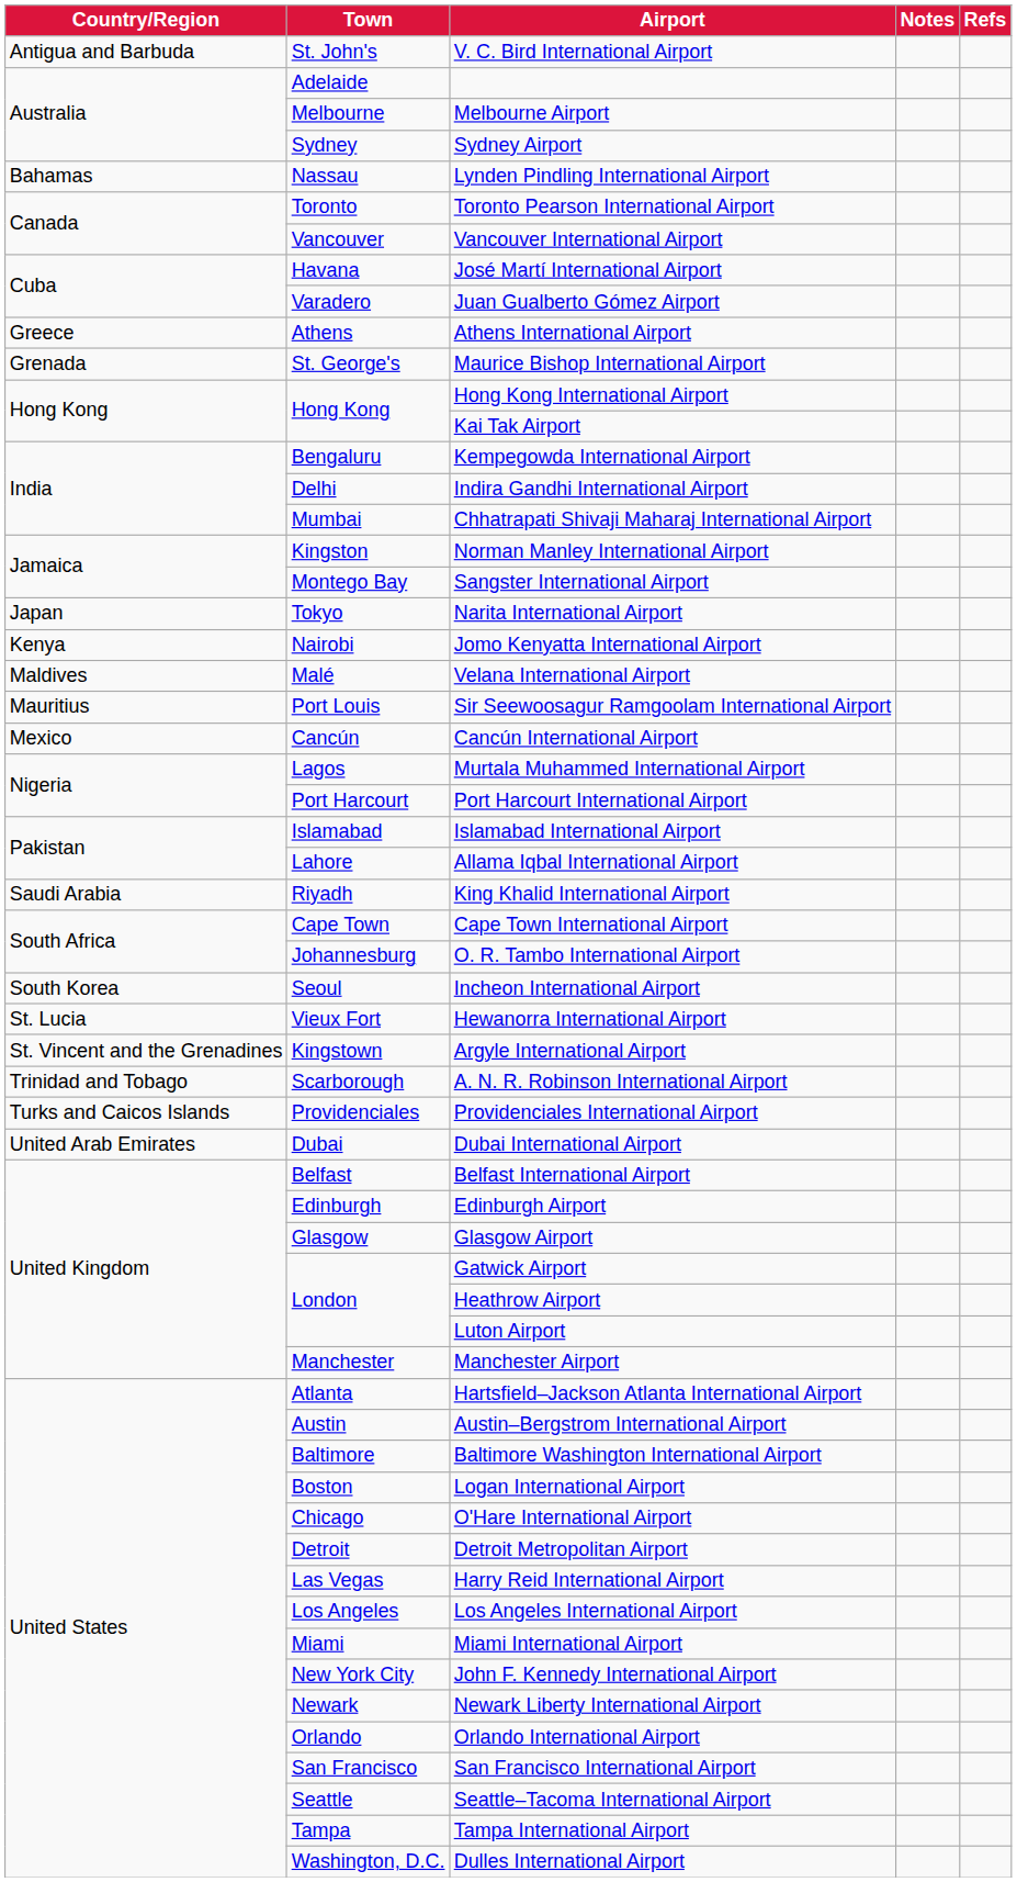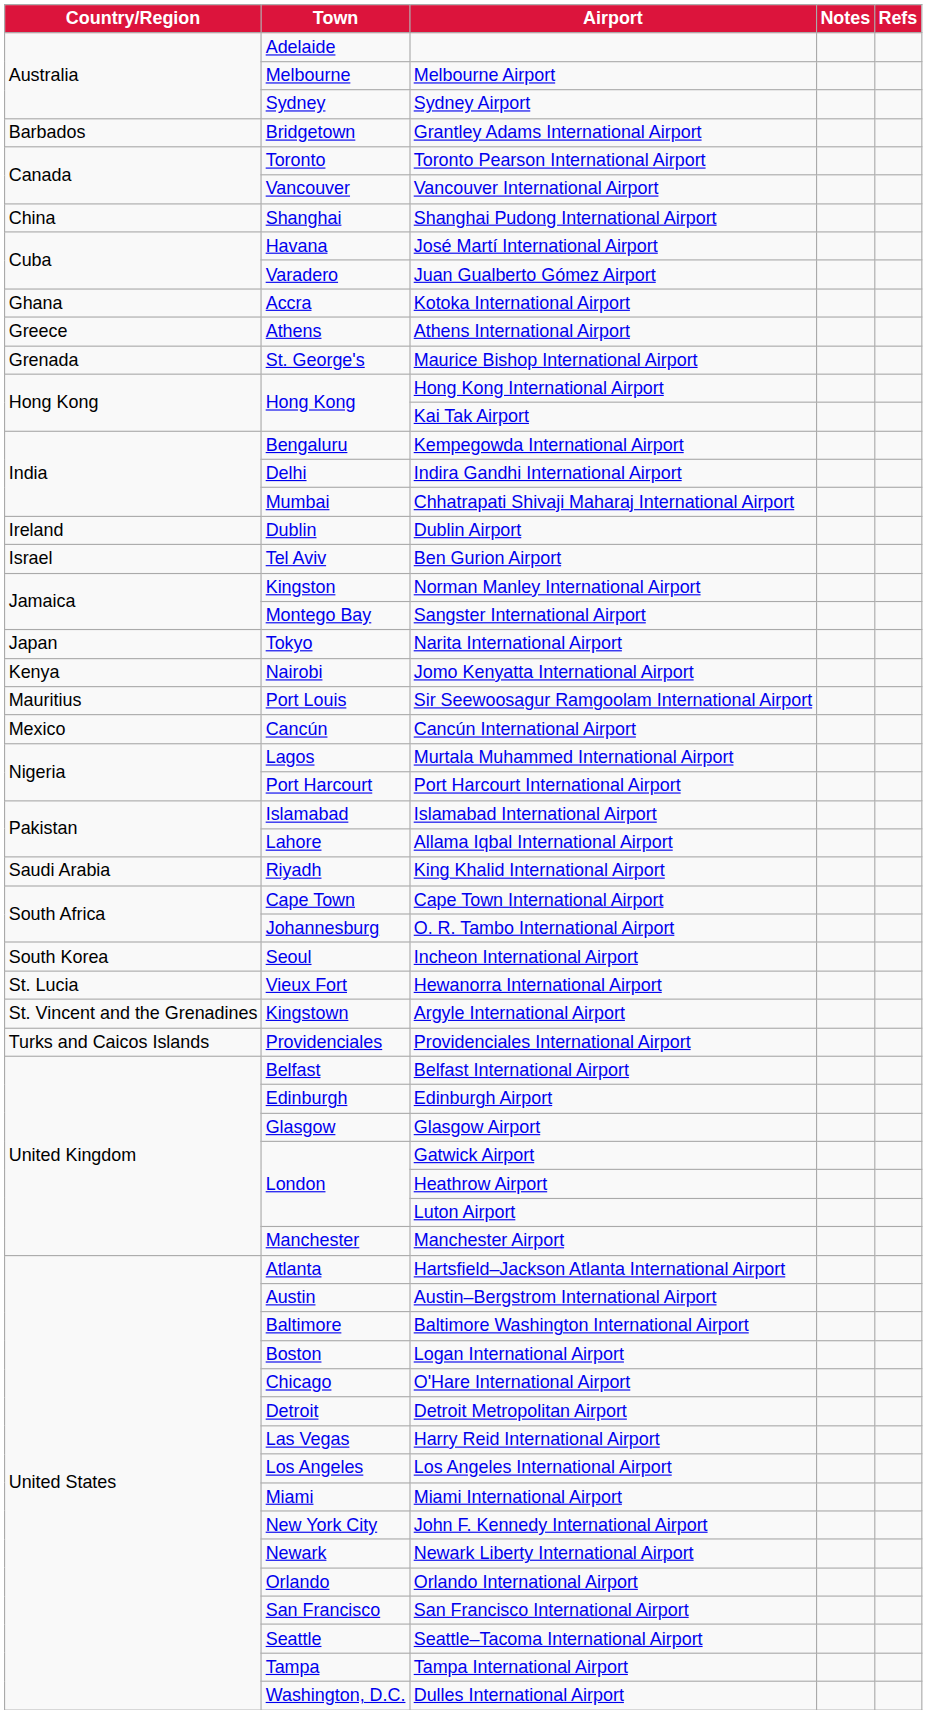 <table class="sortable wikitable">
 <tr>
 <th style="background:crimson; color:white;">Country/Region</th>
 <th style="background:crimson; color:white;">Town</th>
 <th style="background:crimson; color:white;">Airport</th>
 <th style="background:crimson; color:white;">Notes</th>
 <th style="background:crimson; color:white;" class="unsortable">Refs</th>
-</tr>
-<tr>
-<td>Antigua and Barbuda</td>
-<td><a href='#'>St. John's</a></td>
-<td><a href='#'>V. C. Bird International Airport</a></td>
-<td align=center></td>
-<td align=center></td>
 </tr>
 <tr>
 <td rowspan="3">Australia</td>
 <td><a href='#'>Adelaide</a></td>
 <td></td>
 <td></td>
 <td align=center></td>
 </tr>
 <tr>
 <td><a href='#'>Melbourne</a></td>
 <td><a href='#'>Melbourne Airport</a></td>
 <td></td>
 <td align=center></td>
 </tr>
 <tr>
 <td><a href='#'>Sydney</a></td>
 <td><a href='#'>Sydney Airport</a></td>
 <td></td>
 <td align=center></td>
 </tr>
 <tr>
-<td>Bahamas</td>
-<td><a href='#'>Nassau</a></td>
-<td><a href='#'>Lynden Pindling International Airport</a></td>
-<td></td>
+<td>Barbados</td>
+<td><a href='#'>Bridgetown</a></td>
+<td><a href='#'>Grantley Adams International Airport</a></td>
+<td align=center></td>
 <td align=center></td>
 </tr>
 <tr>
 <td rowspan="2">Canada</td>
 <td><a href='#'>Toronto</a></td>
 <td><a href='#'>Toronto Pearson International Airport</a></td>
 <td align=center></td>
 <td align=center></td>
 </tr>
 <tr>
 <td><a href='#'>Vancouver</a></td>
 <td><a href='#'>Vancouver International Airport</a></td>
 <td></td>
 <td align=center></td>
 </tr>
 <tr>
+<td>China</td>
+<td><a href='#'>Shanghai</a></td>
+<td><a href='#'>Shanghai Pudong International Airport</a></td>
+<td></td>
+<td align=center></td>
+</tr>
+<tr>
 <td rowspan="2">Cuba</td>
 <td><a href='#'>Havana</a></td>
 <td><a href='#'>José Martí International Airport</a></td>
 <td></td>
 <td align=center></td>
 </tr>
 <tr>
 <td><a href='#'>Varadero</a></td>
 <td><a href='#'>Juan Gualberto Gómez Airport</a></td>
+<td></td>
+<td align=center></td>
+</tr>
+<tr>
+<td>Ghana</td>
+<td><a href='#'>Accra</a></td>
+<td><a href='#'>Kotoka International Airport</a></td>
 <td></td>
 <td align=center></td>
 </tr>
 <tr>
 <td>Greece</td>
 <td><a href='#'>Athens</a></td>
 <td><a href='#'>Athens International Airport</a></td>
 <td></td>
 <td align=center></td>
 </tr>
 <tr>
 <td>Grenada</td>
 <td><a href='#'>St. George's</a></td>
 <td><a href='#'>Maurice Bishop International Airport</a></td>
 <td align=center></td>
 <td align=center></td>
 </tr>
 <tr>
 <td rowspan="2">Hong Kong</td>
 <td rowspan="2"><a href='#'>Hong Kong</a></td>
 <td><a href='#'>Hong Kong International Airport</a></td>
 <td></td>
 <td align=center></td>
 </tr>
 <tr>
 <td><a href='#'>Kai Tak Airport</a></td>
 <td></td>
 <td align=center></td>
 </tr>
 <tr>
 <td rowspan="3">India</td>
 <td><a href='#'>Bengaluru</a></td>
 <td><a href='#'>Kempegowda International Airport</a></td>
 <td align=center></td>
 <td align=center></td>
 </tr>
 <tr>
 <td><a href='#'>Delhi</a></td>
 <td><a href='#'>Indira Gandhi International Airport</a></td>
 <td align=center></td>
 <td align=center></td>
 </tr>
 <tr>
 <td><a href='#'>Mumbai</a></td>
 <td><a href='#'>Chhatrapati Shivaji Maharaj International Airport</a></td>
 <td align=center></td>
 <td align=center></td>
 </tr>
 <tr>
+<td>Ireland</td>
+<td><a href='#'>Dublin</a></td>
+<td><a href='#'>Dublin Airport</a></td>
+<td></td>
+<td align=center></td>
+</tr>
+<tr>
+<td>Israel</td>
+<td><a href='#'>Tel Aviv</a></td>
+<td><a href='#'>Ben Gurion Airport</a></td>
+<td></td>
+<td align=center></td>
+</tr>
+<tr>
 <td rowspan="2">Jamaica</td>
 <td><a href='#'>Kingston</a></td>
 <td><a href='#'>Norman Manley International Airport</a></td>
 <td></td>
 <td align=center></td>
 </tr>
 <tr>
 <td><a href='#'>Montego Bay</a></td>
 <td><a href='#'>Sangster International Airport</a></td>
 <td align=center></td>
 <td align=center></td>
 </tr>
 <tr>
 <td>Japan</td>
 <td><a href='#'>Tokyo</a></td>
 <td><a href='#'>Narita International Airport</a></td>
 <td></td>
 <td align=center></td>
 </tr>
 <tr>
 <td>Kenya</td>
 <td><a href='#'>Nairobi</a></td>
 <td><a href='#'>Jomo Kenyatta International Airport</a></td>
-<td></td>
-<td align=center></td>
-</tr>
-<tr>
-<td>Maldives</td>
-<td><a href='#'>Malé</a></td>
-<td><a href='#'>Velana International Airport</a></td>
 <td></td>
 <td align=center></td>
 </tr>
 <tr>
 <td>Mauritius</td>
 <td><a href='#'>Port Louis</a></td>
 <td><a href='#'>Sir Seewoosagur Ramgoolam International Airport</a></td>
 <td></td>
 <td align=center></td>
 </tr>
 <tr>
 <td>Mexico</td>
 <td><a href='#'>Cancún</a></td>
 <td><a href='#'>Cancún International Airport</a></td>
 <td></td>
 <td align=center></td>
 </tr>
 <tr>
 <td rowspan="2">Nigeria</td>
 <td><a href='#'>Lagos</a></td>
 <td><a href='#'>Murtala Muhammed International Airport</a></td>
 <td align=center></td>
 <td align=center></td>
 </tr>
 <tr>
 <td><a href='#'>Port Harcourt</a></td>
 <td><a href='#'>Port Harcourt International Airport</a></td>
 <td></td>
 <td align=center></td>
 </tr>
 <tr>
 <td rowspan="2">Pakistan</td>
 <td><a href='#'>Islamabad</a></td>
 <td><a href='#'>Islamabad International Airport</a></td>
 <td></td>
 <td align=center></td>
 </tr>
 <tr>
 <td><a href='#'>Lahore</a></td>
 <td><a href='#'>Allama Iqbal International Airport</a></td>
 <td></td>
 <td align=center></td>
 </tr>
 <tr>
 <td>Saudi Arabia</td>
 <td><a href='#'>Riyadh</a></td>
 <td><a href='#'>King Khalid International Airport</a></td>
 <td align=center></td>
 <td align=center></td>
 </tr>
 <tr>
 <td rowspan="2">South Africa</td>
 <td><a href='#'>Cape Town</a></td>
 <td><a href='#'>Cape Town International Airport</a></td>
 <td></td>
 <td align=center></td>
 </tr>
 <tr>
 <td><a href='#'>Johannesburg</a></td>
 <td><a href='#'>O. R. Tambo International Airport</a></td>
 <td align=center></td>
 <td align=center></td>
 </tr>
 <tr>
 <td>South Korea</td>
 <td><a href='#'>Seoul</a></td>
 <td><a href='#'>Incheon International Airport</a></td>
 <td></td>
 <td align=center></td>
 </tr>
 <tr>
 <td>St. Lucia</td>
 <td><a href='#'>Vieux Fort</a></td>
 <td><a href='#'>Hewanorra International Airport</a></td>
 <td></td>
 <td align=center></td>
 </tr>
 <tr>
 <td>St. Vincent and the Grenadines</td>
 <td><a href='#'>Kingstown</a></td>
 <td><a href='#'>Argyle International Airport</a></td>
 <td align=center></td>
 <td align=center></td>
 </tr>
 <tr>
-<td>Trinidad and Tobago</td>
-<td><a href='#'>Scarborough</a></td>
-<td><a href='#'>A. N. R. Robinson International Airport</a></td>
-<td></td>
-<td align=center></td>
-</tr>
-<tr>
 <td>Turks and Caicos Islands</td>
 <td><a href='#'>Providenciales</a></td>
 <td><a href='#'>Providenciales International Airport</a></td>
-<td></td>
-<td align=center></td>
-</tr>
-<tr>
-<td>United Arab Emirates</td>
-<td><a href='#'>Dubai</a></td>
-<td><a href='#'>Dubai International Airport</a></td>
 <td></td>
 <td align=center></td>
 </tr>
 <tr>
 <td rowspan="7">United Kingdom</td>
 <td><a href='#'>Belfast</a></td>
 <td><a href='#'>Belfast International Airport</a></td>
 <td></td>
 <td align=center></td>
 </tr>
 <tr>
 <td><a href='#'>Edinburgh</a></td>
 <td><a href='#'>Edinburgh Airport</a></td>
 <td></td>
 <td align=center></td>
 </tr>
 <tr>
 <td><a href='#'>Glasgow</a></td>
 <td><a href='#'>Glasgow Airport</a></td>
 <td></td>
 <td align=center></td>
 </tr>
 <tr>
 <td rowspan="3"><a href='#'>London</a></td>
 <td><a href='#'>Gatwick Airport</a></td>
 <td></td>
 <td align=center></td>
 </tr>
 <tr>
 <td><a href='#'>Heathrow Airport</a></td>
 <td></td>
 <td align=center></td>
 </tr>
 <tr>
 <td><a href='#'>Luton Airport</a></td>
 <td></td>
 <td align=center></td>
 </tr>
 <tr>
 <td><a href='#'>Manchester</a></td>
 <td><a href='#'>Manchester Airport</a></td>
 <td></td>
 <td align=center></td>
 </tr>
 <tr>
 <td rowspan="16">United States</td>
 <td><a href='#'>Atlanta</a></td>
 <td><a href='#'>Hartsfield–Jackson Atlanta International Airport</a></td>
 <td align=center></td>
 <td align=center></td>
 </tr>
 <tr>
 <td><a href='#'>Austin</a></td>
 <td><a href='#'>Austin–Bergstrom International Airport</a></td>
 <td></td>
 <td align=center></td>
 </tr>
 <tr>
 <td><a href='#'>Baltimore</a></td>
 <td><a href='#'>Baltimore Washington International Airport</a></td>
 <td></td>
 <td align=center></td>
 </tr>
 <tr>
 <td><a href='#'>Boston</a></td>
 <td><a href='#'>Logan International Airport</a></td>
 <td align=center></td>
 <td align=center></td>
 </tr>
 <tr>
 <td><a href='#'>Chicago</a></td>
 <td><a href='#'>O'Hare International Airport</a></td>
 <td></td>
 <td align=center></td>
 </tr>
 <tr>
 <td><a href='#'>Detroit</a></td>
 <td><a href='#'>Detroit Metropolitan Airport</a></td>
 <td></td>
 <td align=center></td>
 </tr>
 <tr>
 <td><a href='#'>Las Vegas</a></td>
 <td><a href='#'>Harry Reid International Airport</a></td>
 <td align=center></td>
 <td align=center></td>
 </tr>
 <tr>
 <td><a href='#'>Los Angeles</a></td>
 <td><a href='#'>Los Angeles International Airport</a></td>
 <td align=center></td>
 <td align=center></td>
 </tr>
 <tr>
 <td><a href='#'>Miami</a></td>
 <td><a href='#'>Miami International Airport</a></td>
 <td align=center></td>
 <td align=center></td>
 </tr>
 <tr>
 <td><a href='#'>New York City</a></td>
 <td><a href='#'>John F. Kennedy International Airport</a></td>
 <td align=center></td>
 <td align=center></td>
 </tr>
 <tr>
 <td><a href='#'>Newark</a></td>
 <td><a href='#'>Newark Liberty International Airport</a></td>
 <td></td>
 <td align=center></td>
 </tr>
 <tr>
 <td><a href='#'>Orlando</a></td>
 <td><a href='#'>Orlando International Airport</a></td>
 <td align=center></td>
 <td align=center></td>
 </tr>
 <tr>
 <td><a href='#'>San Francisco</a></td>
 <td><a href='#'>San Francisco International Airport</a></td>
 <td align=center></td>
 <td align=center></td>
 </tr>
 <tr>
 <td><a href='#'>Seattle</a></td>
 <td><a href='#'>Seattle–Tacoma International Airport</a></td>
 <td align=center></td>
 <td align=center></td>
 </tr>
 <tr>
 <td><a href='#'>Tampa</a></td>
 <td><a href='#'>Tampa International Airport</a></td>
 <td align=center></td>
 <td align=center></td>
 </tr>
 <tr>
 <td><a href='#'>Washington, D.C.</a></td>
 <td><a href='#'>Dulles International Airport</a></td>
 <td align=center></td>
 <td align=center></td>
 </tr>
 <tr>
 </tr>
 </table>
